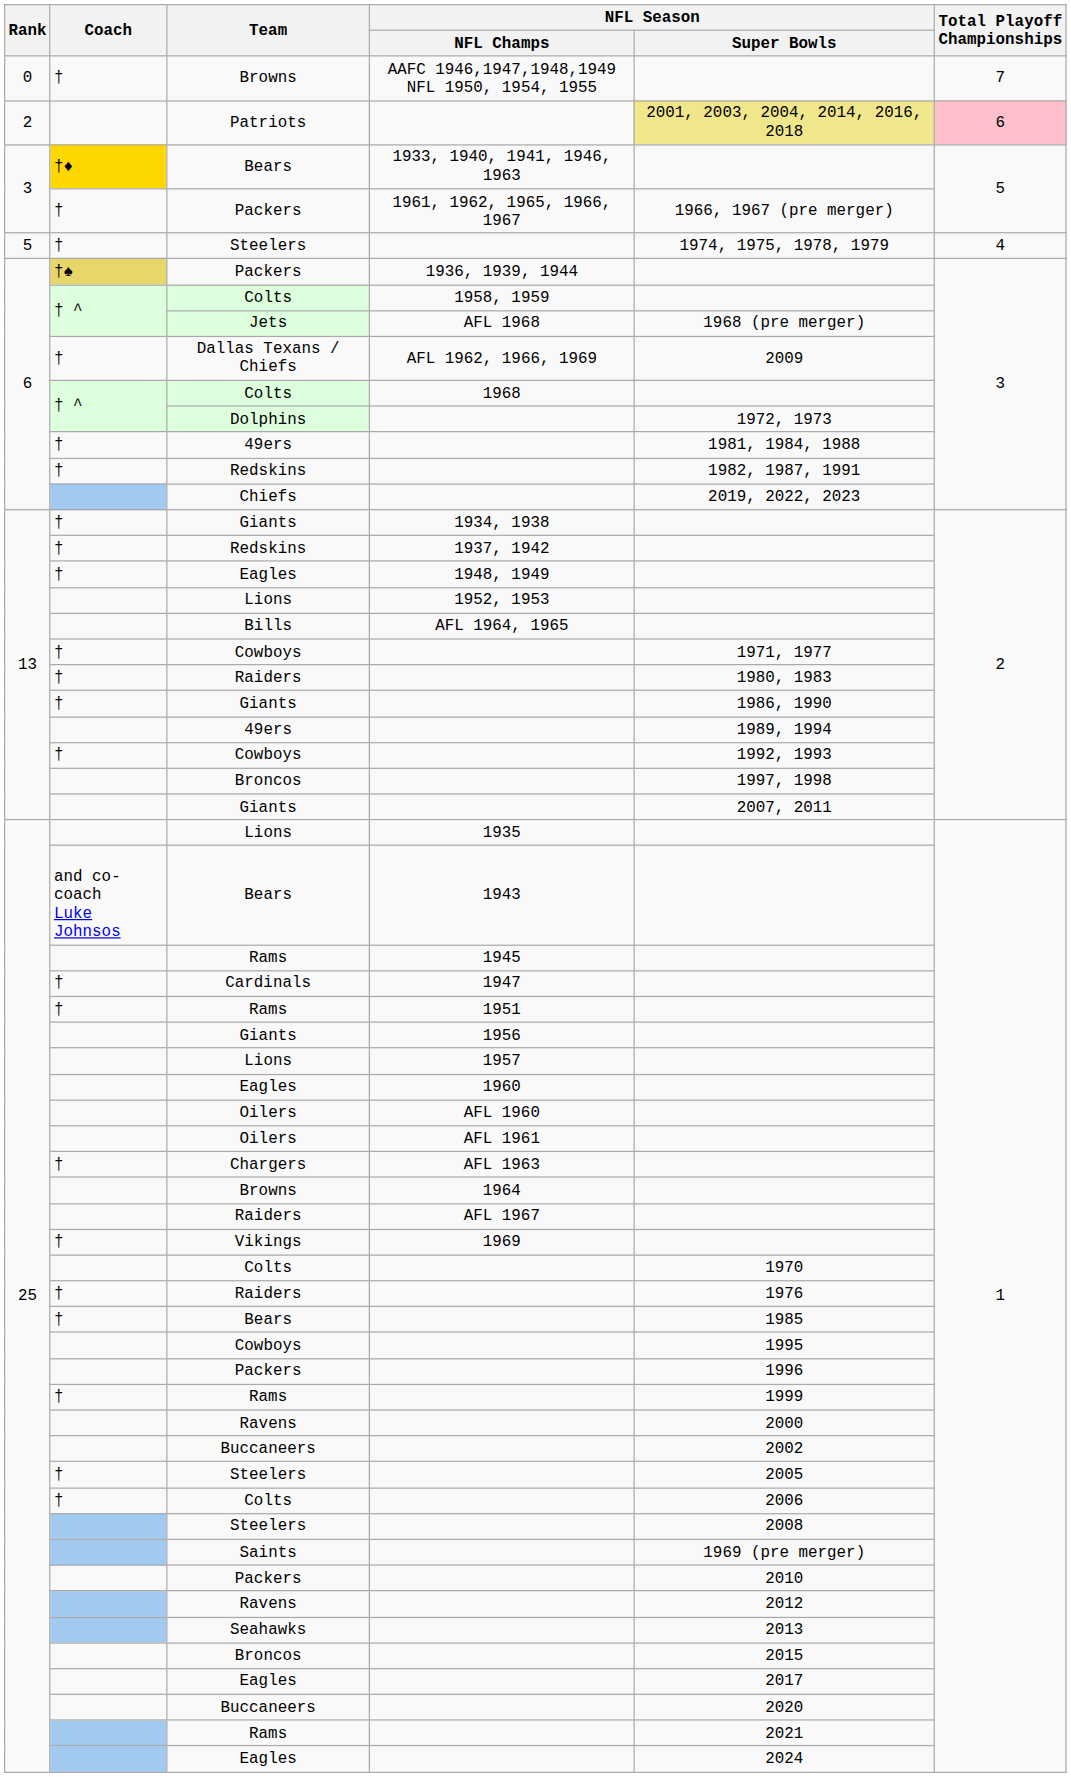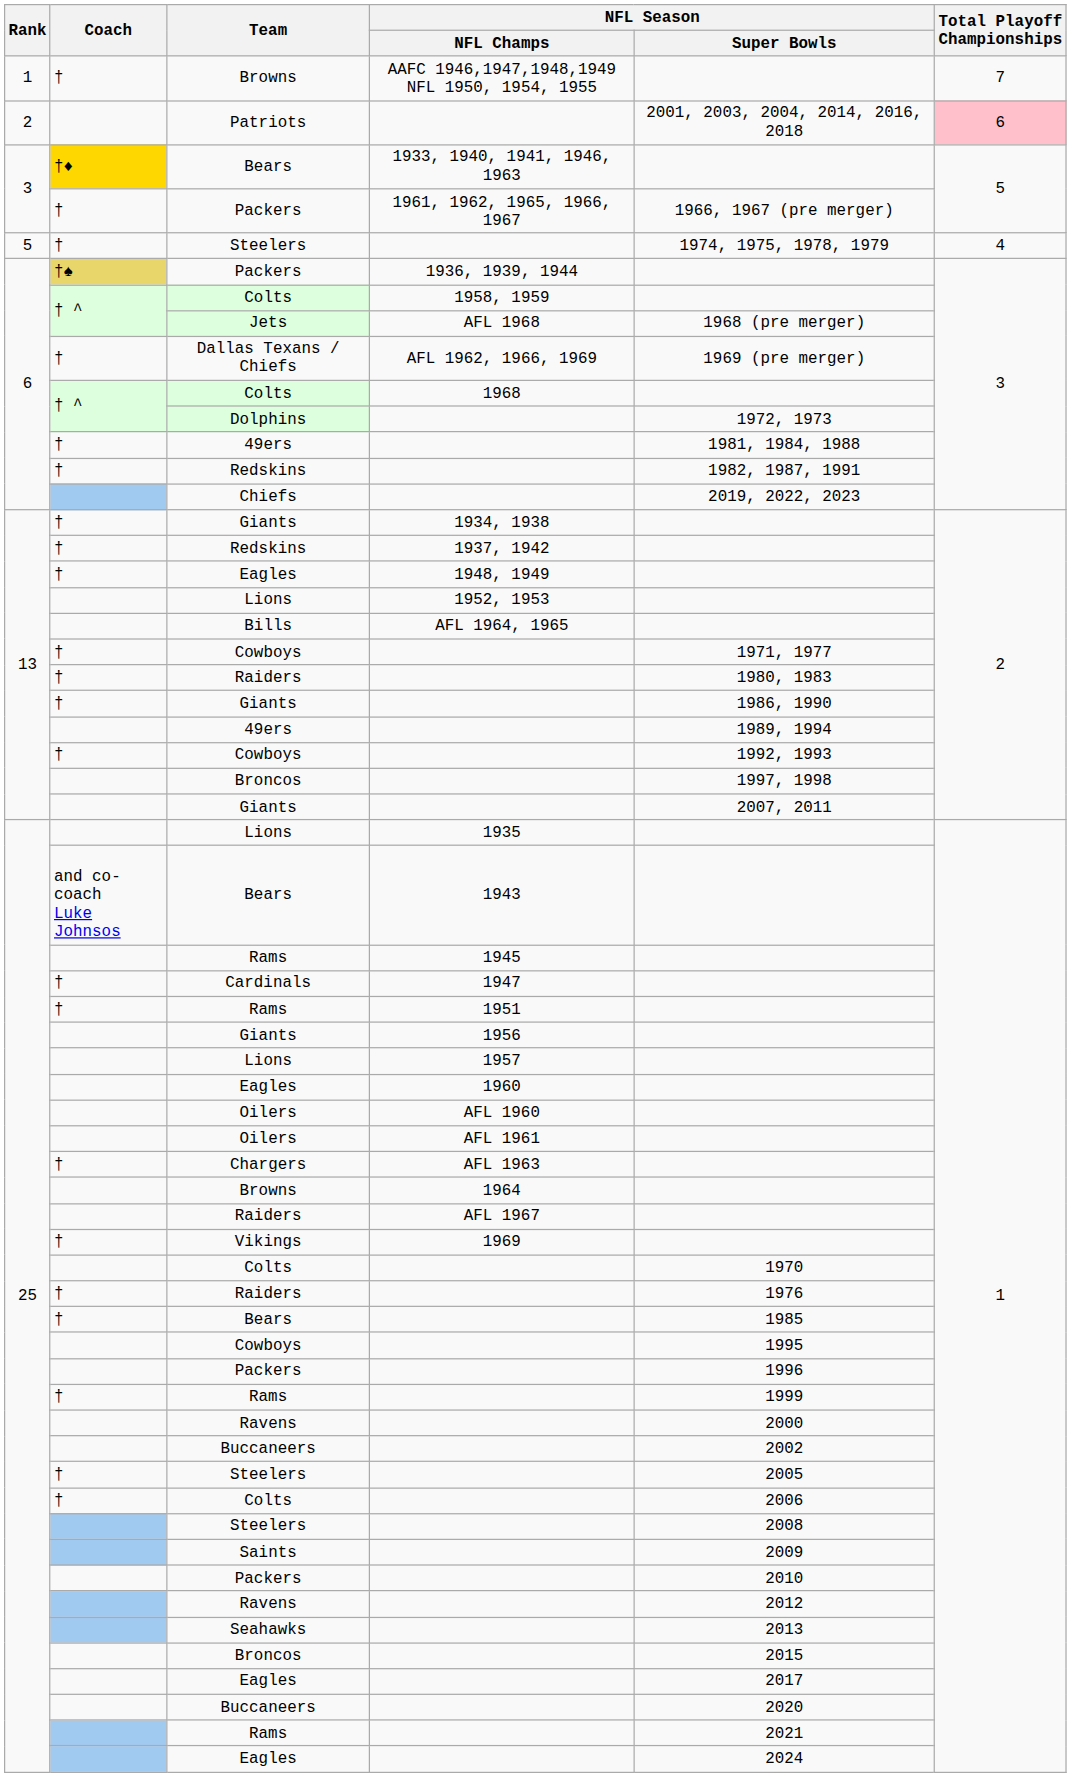 <table class="wikitable sortable">
 <tr>
 <th rowspan=2>Rank</th>
 <th rowspan=2>Coach</th>
 <th rowspan=2>Team</th>
 <th colspan=2>NFL Season</th>
 <th rowspan="2">Total Playoff <br> Championships</th>
 </tr>
 <tr>
 <th>NFL Champs</th>
 <th>Super Bowls</th>
 </tr>
 <tr align="center">
-<td>0</td>
+<td>1</td>
 <td align="left">†</td>
 <td data-sort-value="Browns A">Browns</td>
 <td data-sort-value="1946">AAFC 1946,1947,1948,1949 <br> NFL 1950, 1954, 1955</td>
 <td data-sort-value="3050"></td>
 <td>7</td>
 </tr>
 <tr align="center">
 <td>2</td>
 <td align="left"></td>
 <td data-sort-value="Patriots A">Patriots</td>
 <td data-sort-value="2001"></td>
-<td data-sort-value="2001" style="background: khaki;">2001, 2003, 2004, 2014, 2016, 2018</td>
+<td data-sort-value="2001">2001, 2003, 2004, 2014, 2016, 2018</td>
 <td style="background: pink;">6</td>
 </tr>
 <tr align="center">
 <td rowspan="2">3</td>
 <td align="left" style="background: #FFD700">†♦</td>
 <td data-sort-value="Bears A">Bears</td>
 <td data-sort-value="1933 ">1933, 1940, 1941, 1946, 1963</td>
 <td data-sort-value="3033"></td>
 <td rowspan="2">5</td>
 </tr>
 <tr align="center">
 <td align="left">†</td>
 <td data-sort-value="Packers B">Packers</td>
 <td data-sort-value="1961 ">1961, 1962, 1965, 1966, 1967</td>
 <td data-sort-value="1966 ">1966, 1967 (pre merger)</td>
 </tr>
 <tr align="center">
 <td>5</td>
 <td align="left">†</td>
 <td data-sort-value="Steelers A">Steelers</td>
 <td data-sort-value="1974 "></td>
 <td data-sort-value="1974 ">1974, 1975, 1978, 1979</td>
 <td>4</td>
 </tr>
 <tr align="center">
 <td rowspan="9">6</td>
 <td align="left" style="background: #E9D66B">†♠</td>
 <td data-sort-value="Packers A">Packers</td>
 <td data-sort-value="1936 ">1936, 1939, 1944</td>
 <td data-sort-value="3036"></td>
 <td rowspan="9">3</td>
 </tr>
 <tr align="center">
 <td align="left" rowspan=2 bgcolor="#DDFFDD">† ^</td>
 <td data-sort-value="Colts A" bgcolor="#DDFFDD">Colts</td>
 <td data-sort-value="1958">1958, 1959</td>
 <td data-sort-value="3058"></td>
 </tr>
 <tr align="center">
 <td data-sort-value="Jets A" bgcolor="#DDFFDD">Jets</td>
 <td data-sort-value="1969.1968">AFL 1968</td>
 <td data-sort-value="1968">1968 (pre merger)</td>
 </tr>
 <tr align="center">
 <td align="left">†</td>
 <td data-sort-value="Chiefs A">Dallas Texans / Chiefs</td>
 <td data-sort-value="1969.1962 ">AFL 1962, 1966, 1969</td>
-<td data-sort-value="2009 ">2009</td>
+<td data-sort-value="1969 ">1969 (pre merger)</td>
 </tr>
 <tr align="center">
 <td align="left" rowspan="2" bgcolor="#DDFFDD">† ^</td>
 <td data-sort-value="Colts B" bgcolor="#DDFFDD">Colts</td>
 <td data-sort-value="1968">1968</td>
 <td data-sort-value="3068"></td>
 </tr>
 <tr align="center">
 <td data-sort-value="Dolphins A" bgcolor="#DDFFDD">Dolphins</td>
 <td data-sort-value="1972"></td>
 <td data-sort-value="1972">1972, 1973</td>
 </tr>
 <tr align="center">
 <td align="left">†</td>
 <td data-sort-value="49ers A">49ers</td>
 <td data-sort-value="1981 "></td>
 <td data-sort-value="1981 ">1981, 1984, 1988</td>
 </tr>
 <tr align="center">
 <td align="left">†</td>
 <td data-sort-value="Redskins B">Redskins</td>
 <td data-sort-value="1982"></td>
 <td data-sort-value="1982">1982, 1987, 1991</td>
 </tr>
 <tr align="center">
 <td align="left" style="background: #A1CAF1;"><strong></strong></td>
 <td data-sort-value="Chiefs B">Chiefs</td>
 <td data-sort-value="2019 "></td>
 <td data-sort-value="2019 ">2019, 2022, 2023</td>
 </tr>
 <tr align="center">
 <td rowspan=12>13</td>
 <td align="left">†</td>
 <td data-sort-value="Giants A">Giants</td>
 <td data-sort-value="1934 ">1934, 1938</td>
 <td data-sort-value="3034"></td>
 <td rowspan="12">2</td>
 </tr>
 <tr align="center">
 <td align="left">†</td>
 <td data-sort-value="Redskins A">Redskins</td>
 <td data-sort-value="1937 ">1937, 1942</td>
 <td data-sort-value="3037"></td>
 </tr>
 <tr align="center">
 <td align="left">†</td>
 <td data-sort-value="Eagles A">Eagles</td>
 <td data-sort-value="1948">1948, 1949</td>
 <td data-sort-value="3048"></td>
 </tr>
 <tr align="center">
 <td align="left"></td>
 <td data-sort-value="Lions B">Lions</td>
 <td data-sort-value="1952">1952, 1953</td>
 <td data-sort-value="3052"></td>
 </tr>
 <tr align="center">
 <td align="left"></td>
 <td data-sort-value="Bills A">Bills</td>
 <td data-sort-value="1969.1964 ">AFL 1964, 1965</td>
 <td data-sort-value="3164"></td>
 </tr>
 <tr align="center">
 <td align="left">†</td>
 <td data-sort-value="Cowboys A">Cowboys</td>
 <td data-sort-value="1971"></td>
 <td data-sort-value="1971">1971, 1977</td>
 </tr>
 <tr align="center">
 <td align="left">†</td>
 <td data-sort-value="Raiders C">Raiders</td>
 <td data-sort-value="1980 "></td>
 <td data-sort-value="1980 ">1980, 1983</td>
 </tr>
 <tr align="center">
 <td align="left">†</td>
 <td data-sort-value="Giants C">Giants</td>
 <td data-sort-value="1986 "></td>
 <td data-sort-value="1986 ">1986, 1990</td>
 </tr>
 <tr align="center">
 <td align="left"></td>
 <td data-sort-value="49ers B">49ers</td>
 <td data-sort-value="1989 "></td>
 <td data-sort-value="1989 ">1989, 1994</td>
 </tr>
 <tr align="center">
 <td align="left">†</td>
 <td data-sort-value="Cowboys B">Cowboys</td>
 <td data-sort-value="1992 "></td>
 <td data-sort-value="1992 ">1992, 1993</td>
 </tr>
 <tr align="center">
 <td align="left"></td>
 <td data-sort-value="Broncos A">Broncos</td>
 <td data-sort-value="1997 "></td>
 <td data-sort-value="1997 ">1997, 1998</td>
 </tr>
 <tr align="center">
 <td align="left"></td>
 <td data-sort-value="Giants D">Giants</td>
 <td data-sort-value="2007 "></td>
 <td data-sort-value="2007 ">2007, 2011</td>
 </tr>
 <tr align="center">
 <td rowspan=34>25</td>
 <td align="left"></td>
 <td data-sort-value="Lions A">Lions</td>
 <td data-sort-value="1935 ">1935</td>
 <td data-sort-value="3035"></td>
 <td rowspan="34">1</td>
 </tr>
 <tr align="center">
 <td align="left"><br>and co-coach<br><a href='#'>Luke Johnsos</a></td>
 <td data-sort-value="Bears B">Bears</td>
 <td data-sort-value="1943 ">1943</td>
 <td data-sort-value="3043"></td>
 </tr>
 <tr align="center">
 <td align="left"></td>
 <td data-sort-value="Rams  A">Rams</td>
 <td data-sort-value="1945 ">1945</td>
 <td data-sort-value="3045"></td>
 </tr>
 <tr align="center">
 <td align="left">†</td>
 <td data-sort-value="Cardinals  A">Cardinals</td>
 <td data-sort-value="1947 ">1947</td>
 <td data-sort-value="3047"></td>
 </tr>
 <tr align="center">
 <td align="left">†</td>
 <td data-sort-value="Rams B">Rams</td>
 <td data-sort-value="1951 ">1951</td>
 <td data-sort-value="3051"></td>
 </tr>
 <tr align="center">
 <td align="left"></td>
 <td data-sort-value="Giants B">Giants</td>
 <td data-sort-value="1956 ">1956</td>
 <td data-sort-value="3056"></td>
 </tr>
 <tr align="center">
 <td align="left"></td>
 <td data-sort-value="Lions C">Lions</td>
 <td data-sort-value="1957 ">1957</td>
 <td data-sort-value="3057"></td>
 </tr>
 <tr align="center">
 <td align="left"></td>
 <td data-sort-value="Eagles B">Eagles</td>
 <td data-sort-value="1960 ">1960</td>
 <td data-sort-value="3060"></td>
 </tr>
 <tr align="center">
 <td align="left"></td>
 <td data-sort-value="Oilers A">Oilers</td>
 <td data-sort-value="1969.1960 ">AFL 1960</td>
 <td data-sort-value="3160 "></td>
 </tr>
 <tr align="center">
 <td align="left"></td>
 <td data-sort-value="Oilers A">Oilers</td>
 <td data-sort-value="1969.1961 ">AFL 1961</td>
 <td data-sort-value="3161 "></td>
 </tr>
 <tr align="center">
 <td align="left">†</td>
 <td data-sort-value="Chargers  A">Chargers</td>
 <td data-sort-value="1969.1963 ">AFL 1963</td>
 <td data-sort-value="3163 "></td>
 </tr>
 <tr align="center">
 <td align="left"></td>
 <td data-sort-value="Browns B ">Browns</td>
 <td data-sort-value="1964 ">1964</td>
 <td data-sort-value="3064"></td>
 </tr>
 <tr align="center">
 <td align="left"></td>
 <td data-sort-value="Raiders  A">Raiders</td>
 <td data-sort-value="1969.1967 ">AFL 1967</td>
 <td data-sort-value="3167 "></td>
 </tr>
 <tr align="center">
 <td align="left">†</td>
 <td data-sort-value="Vikings A">Vikings</td>
 <td data-sort-value="1969 ">1969</td>
 <td data-sort-value="3069 "></td>
 </tr>
 <tr align="center">
 <td align="left"></td>
 <td data-sort-value="Colts C">Colts</td>
 <td data-sort-value="1970"></td>
 <td data-sort-value="1970">1970</td>
 </tr>
 <tr align="center">
 <td align="left">†</td>
 <td data-sort-value="Raiders B">Raiders</td>
 <td data-sort-value="1976 "></td>
 <td data-sort-value="1976 ">1976</td>
 </tr>
 <tr align="center">
 <td align="left">†</td>
 <td data-sort-value="Bears C">Bears</td>
 <td data-sort-value="1985 "></td>
 <td data-sort-value="1985 ">1985</td>
 </tr>
 <tr align="center">
 <td align="left"></td>
 <td data-sort-value="Cowboys C">Cowboys</td>
 <td data-sort-value="1995 "></td>
 <td data-sort-value="1995 ">1995</td>
 </tr>
 <tr align="center">
 <td align="left"></td>
 <td data-sort-value="Packers C">Packers</td>
 <td data-sort-value="1996"></td>
 <td data-sort-value="1996">1996</td>
 </tr>
 <tr align="center">
 <td align="left">†</td>
 <td data-sort-value="Rams C">Rams</td>
 <td data-sort-value="1999 "></td>
 <td data-sort-value="1999 ">1999</td>
 </tr>
 <tr align="center">
 <td align="left"></td>
 <td data-sort-value="Ravens A">Ravens</td>
 <td data-sort-value="2000 "></td>
 <td data-sort-value="2000 ">2000</td>
 </tr>
 <tr align="center">
 <td align="left"></td>
 <td data-sort-value="Buccaneers A">Buccaneers</td>
 <td data-sort-value="2002"></td>
 <td data-sort-value="2002">2002</td>
 </tr>
 <tr align="center">
 <td align="left">†</td>
 <td data-sort-value="Steelers A">Steelers</td>
 <td data-sort-value="2005"></td>
 <td data-sort-value="2005">2005</td>
 </tr>
 <tr align="center">
 <td align="left">†</td>
 <td data-sort-value="Colts D">Colts</td>
 <td data-sort-value="2006 "></td>
 <td data-sort-value="2006 ">2006</td>
 </tr>
 <tr align="center">
 <td align="left" bgcolor="#A1CAF1"><strong></strong></td>
 <td data-sort-value="Steelers C">Steelers</td>
 <td data-sort-value="2008 "></td>
 <td data-sort-value="2008 ">2008</td>
 </tr>
 <tr align="center">
 <td align="left" bgcolor="#A1CAF1"><strong></strong></td>
 <td data-sort-value="Saints A">Saints</td>
 <td data-sort-value="2009 "></td>
-<td data-sort-value="1969 ">1969 (pre merger)</td>
+<td data-sort-value="2009 ">2009</td>
 </tr>
 <tr align="center">
 <td align="left"></td>
 <td data-sort-value="Packers D">Packers</td>
 <td data-sort-value="2010 "></td>
 <td data-sort-value="2010 ">2010</td>
 </tr>
 <tr align="center">
 <td align="left" bgcolor="#A1CAF1"><strong></strong></td>
 <td data-sort-value="Ravens B">Ravens</td>
 <td data-sort-value="2012 "></td>
 <td data-sort-value="2012 ">2012</td>
 </tr>
 <tr align="center">
 <td align="left" bgcolor="#A1CAF1"><strong></strong></td>
 <td data-sort-value="Seahawks A">Seahawks</td>
 <td data-sort-value="2013 "></td>
 <td data-sort-value="2013 ">2013</td>
 </tr>
 <tr align="center">
 <td align="left"></td>
 <td data-sort-value="Broncos B">Broncos</td>
 <td data-sort-value="2015 "></td>
 <td data-sort-value="2015 ">2015</td>
 </tr>
 <tr align="center">
 <td align="left"></td>
 <td data-sort-value="Eagles C">Eagles</td>
 <td data-sort-value="2017 "></td>
 <td data-sort-value="2017 ">2017</td>
 </tr>
 <tr align="center">
 <td align="left"></td>
 <td data-sort-value="Buccaneers B">Buccaneers</td>
 <td data-sort-value="2020 "></td>
 <td data-sort-value="2020 ">2020</td>
 </tr>
 <tr align="center">
 <td align="left" style="background: #A1CAF1;"><strong></strong></td>
 <td data-sort-value="Rams B">Rams</td>
 <td data-sort-value="2021 "></td>
 <td data-sort-value="2021 ">2021</td>
 </tr>
 <tr align="center">
 <td align="left" style="background: #A1CAF1;"><strong></strong></td>
 <td data-sort-value="Eagles D">Eagles</td>
 <td data-sort-value="2024 "></td>
 <td data-sort-value="2024 ">2024</td>
 </tr>
 </table>
